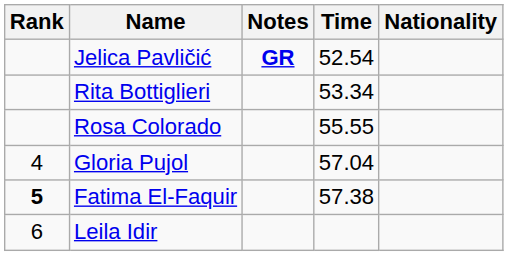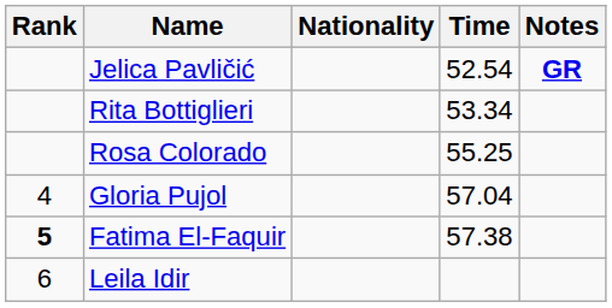 <table class="wikitable sortable" style="text-align:center">
 <tr>
 <th>Rank</th>
 <th>Name</th>
+<th>Nationality</th>
+<th>Time</th>
 <th>Notes</th>
-<th>Time</th>
-<th>Nationality</th>
 </tr>
 <tr>
 <td></td>
 <td align=left><a href='#'>Jelica Pavličić</a></td>
+<td align=left></td>
+<td>52.54</td>
 <td><strong><a href='#'>GR</a></strong></td>
-<td>52.54</td>
-<td align=left></td>
 </tr>
 <tr>
 <td></td>
 <td align=left><a href='#'>Rita Bottiglieri</a></td>
+<td align=left></td>
+<td>53.34</td>
 <td></td>
-<td>53.34</td>
-<td align=left></td>
 </tr>
 <tr>
 <td></td>
 <td align=left><a href='#'>Rosa Colorado</a></td>
+<td align=left></td>
+<td>55.25</td>
 <td></td>
-<td>55.55</td>
-<td align=left></td>
 </tr>
 <tr>
 <td>4</td>
 <td align=left><a href='#'>Gloria Pujol</a></td>
+<td align=left></td>
+<td>57.04</td>
 <td></td>
-<td>57.04</td>
-<td align=left></td>
 </tr>
 <tr>
 <td><strong>5</strong></td>
 <td align=left><a href='#'>Fatima El-Faquir</a></td>
+<td align=left></td>
+<td>57.38</td>
 <td></td>
-<td>57.38</td>
-<td align=left></td>
 </tr>
 <tr>
 <td>6</td>
 <td align=left><a href='#'>Leila Idir</a></td>
+<td align=left></td>
 <td></td>
 <td></td>
-<td align=left></td>
 </tr>
 </table>
